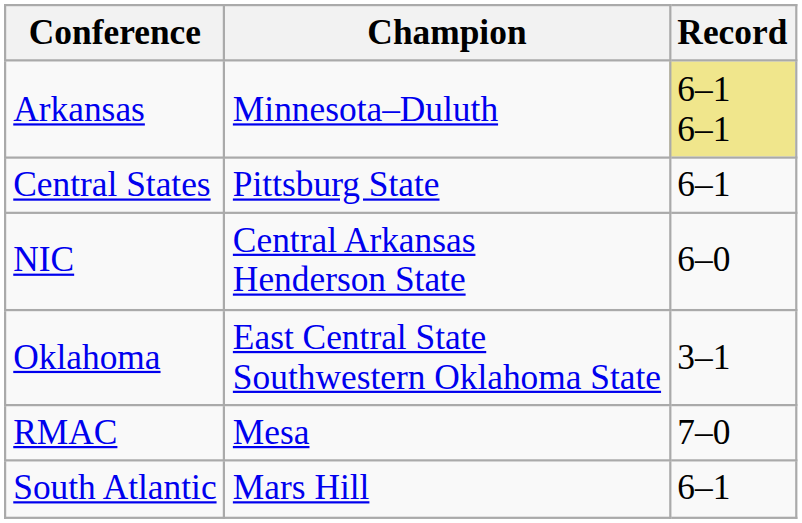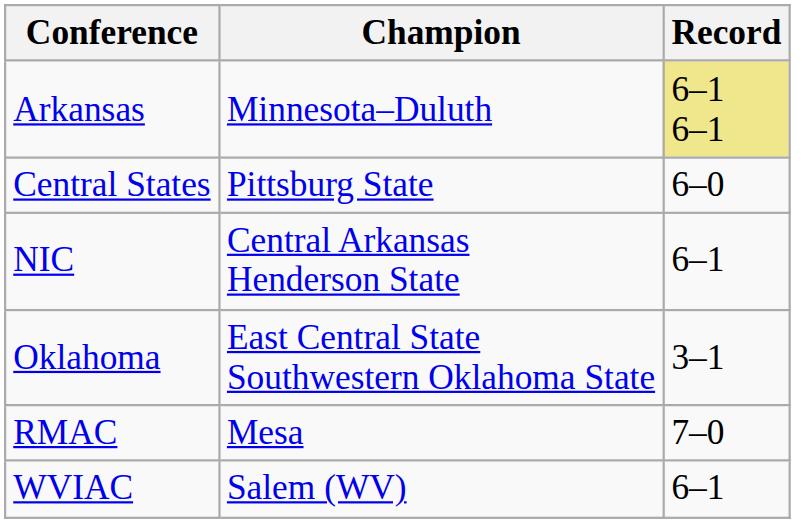 <table class="wikitable">
 <tr>
 <th>Conference</th>
 <th>Champion</th>
 <th>Record</th>
 </tr>
 <tr>
 <td><a href='#'>Arkansas</a></td>
 <td><a href='#'>Minnesota–Duluth</a></td>
 <td style="background: khaki;">6–1<br>6–1</td>
 </tr>
 <tr>
 <td><a href='#'>Central States</a></td>
 <td><a href='#'>Pittsburg State</a></td>
-<td>6–1</td>
+<td>6–0</td>
 </tr>
 <tr>
 <td><a href='#'>NIC</a></td>
 <td><a href='#'>Central Arkansas</a><br><a href='#'>Henderson State</a></td>
-<td>6–0</td>
+<td>6–1</td>
 </tr>
 <tr>
 <td><a href='#'>Oklahoma</a></td>
 <td><a href='#'>East Central State</a><br><a href='#'>Southwestern Oklahoma State</a></td>
 <td>3–1</td>
 </tr>
 <tr>
 <td><a href='#'>RMAC</a></td>
 <td><a href='#'>Mesa</a></td>
 <td>7–0</td>
 </tr>
 <tr>
-<td><a href='#'>South Atlantic</a></td>
-<td><a href='#'>Mars Hill</a></td>
+<td><a href='#'>WVIAC</a></td>
+<td><a href='#'>Salem (WV)</a></td>
 <td>6–1</td>
 </tr>
 </table>
